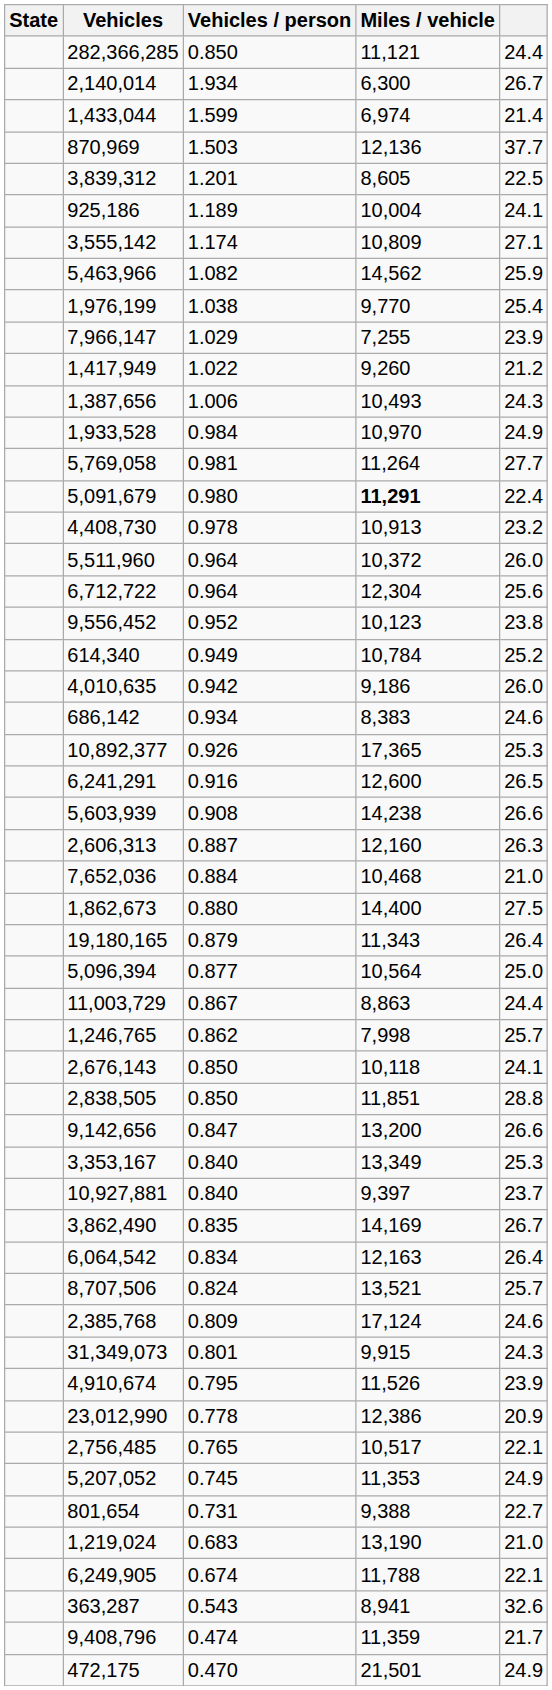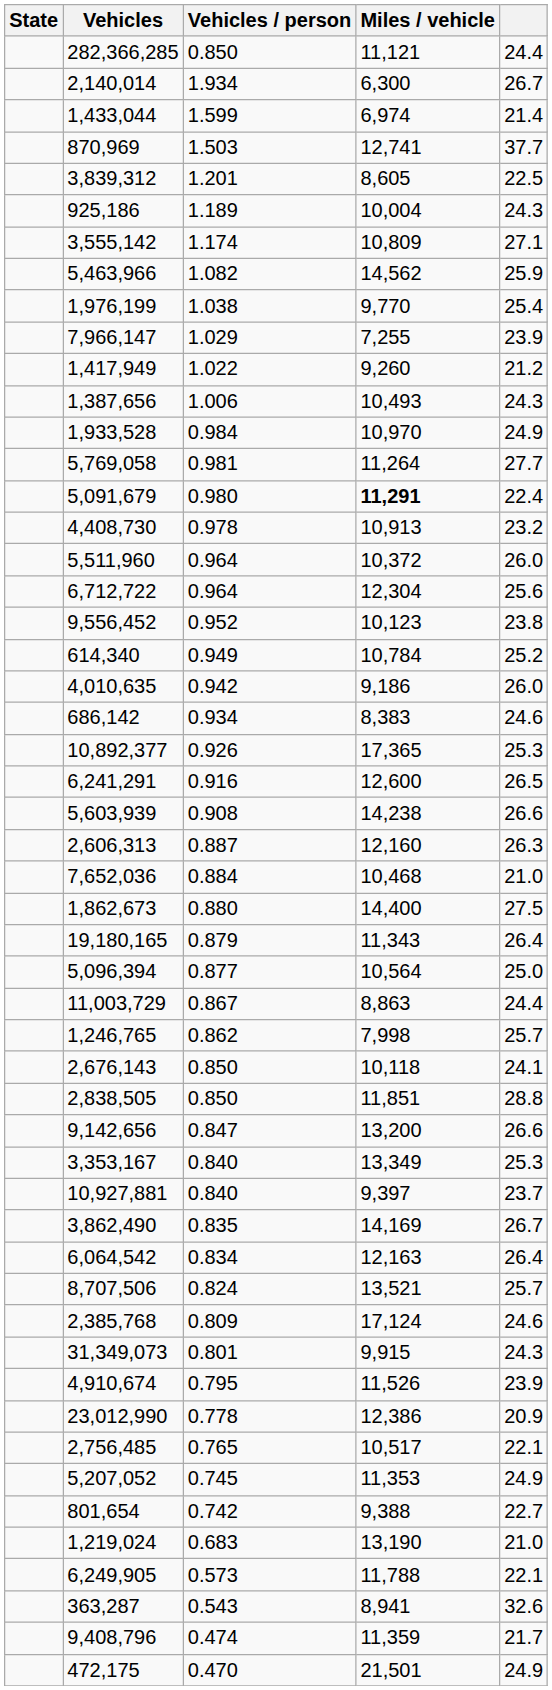 <table class="wikitable sortable sticky-header static-row-numbers sort-under col1left" >
 <tr>
 <th>State</th>
 <th>Vehicles</th>
 <th>Vehicles  / person</th>
 <th>Miles /  vehicle</th>
 <th></th>
 </tr>
 <tr class="sorttop static-row-header">
 <td></td>
 <td>282,366,285</td>
 <td>0.850</td>
 <td>11,121</td>
 <td>24.4</td>
 </tr>
 <tr>
 <td></td>
 <td>2,140,014</td>
 <td>1.934</td>
 <td>6,300</td>
 <td>26.7</td>
 </tr>
 <tr>
 <td></td>
 <td>1,433,044</td>
 <td>1.599</td>
 <td>6,974</td>
 <td>21.4</td>
 </tr>
 <tr>
 <td></td>
 <td>870,969</td>
 <td>1.503</td>
-<td>12,136</td>
+<td>12,741</td>
 <td>37.7</td>
 </tr>
 <tr>
 <td></td>
 <td>3,839,312</td>
 <td>1.201</td>
 <td>8,605</td>
 <td>22.5</td>
 </tr>
 <tr>
 <td></td>
 <td>925,186</td>
 <td>1.189</td>
 <td>10,004</td>
-<td>24.1</td>
+<td>24.3</td>
 </tr>
 <tr>
 <td></td>
 <td>3,555,142</td>
 <td>1.174</td>
 <td>10,809</td>
 <td>27.1</td>
 </tr>
 <tr>
 <td></td>
 <td>5,463,966</td>
 <td>1.082</td>
 <td>14,562</td>
 <td>25.9</td>
 </tr>
 <tr>
 <td></td>
 <td>1,976,199</td>
 <td>1.038</td>
 <td>9,770</td>
 <td>25.4</td>
 </tr>
 <tr>
 <td></td>
 <td>7,966,147</td>
 <td>1.029</td>
 <td>7,255</td>
 <td>23.9</td>
 </tr>
 <tr>
 <td></td>
 <td>1,417,949</td>
 <td>1.022</td>
 <td>9,260</td>
 <td>21.2</td>
 </tr>
 <tr>
 <td></td>
 <td>1,387,656</td>
 <td>1.006</td>
 <td>10,493</td>
 <td>24.3</td>
 </tr>
 <tr>
 <td></td>
 <td>1,933,528</td>
 <td>0.984</td>
 <td>10,970</td>
 <td>24.9</td>
 </tr>
 <tr>
 <td></td>
 <td>5,769,058</td>
 <td>0.981</td>
 <td>11,264</td>
 <td>27.7</td>
 </tr>
 <tr>
 <td></td>
 <td>5,091,679</td>
 <td>0.980</td>
 <td><strong>11,291</strong></td>
 <td>22.4</td>
 </tr>
 <tr>
 <td></td>
 <td>4,408,730</td>
 <td>0.978</td>
 <td>10,913</td>
 <td>23.2</td>
 </tr>
 <tr>
 <td></td>
 <td>5,511,960</td>
 <td>0.964</td>
 <td>10,372</td>
 <td>26.0</td>
 </tr>
 <tr>
 <td></td>
 <td>6,712,722</td>
 <td>0.964</td>
 <td>12,304</td>
 <td>25.6</td>
 </tr>
 <tr>
 <td></td>
 <td>9,556,452</td>
 <td>0.952</td>
 <td>10,123</td>
 <td>23.8</td>
 </tr>
 <tr>
 <td></td>
 <td>614,340</td>
 <td>0.949</td>
 <td>10,784</td>
 <td>25.2</td>
 </tr>
 <tr>
 <td></td>
 <td>4,010,635</td>
 <td>0.942</td>
 <td>9,186</td>
 <td>26.0</td>
 </tr>
 <tr>
 <td></td>
 <td>686,142</td>
 <td>0.934</td>
 <td>8,383</td>
 <td>24.6</td>
 </tr>
 <tr>
 <td></td>
 <td>10,892,377</td>
 <td>0.926</td>
 <td>17,365</td>
 <td>25.3</td>
 </tr>
 <tr>
 <td></td>
 <td>6,241,291</td>
 <td>0.916</td>
 <td>12,600</td>
 <td>26.5</td>
 </tr>
 <tr>
 <td></td>
 <td>5,603,939</td>
 <td>0.908</td>
 <td>14,238</td>
 <td>26.6</td>
 </tr>
 <tr>
 <td></td>
 <td>2,606,313</td>
 <td>0.887</td>
 <td>12,160</td>
 <td>26.3</td>
 </tr>
 <tr>
 <td></td>
 <td>7,652,036</td>
 <td>0.884</td>
 <td>10,468</td>
 <td>21.0</td>
 </tr>
 <tr>
 <td></td>
 <td>1,862,673</td>
 <td>0.880</td>
 <td>14,400</td>
 <td>27.5</td>
 </tr>
 <tr>
 <td></td>
 <td>19,180,165</td>
 <td>0.879</td>
 <td>11,343</td>
 <td>26.4</td>
 </tr>
 <tr>
 <td></td>
 <td>5,096,394</td>
 <td>0.877</td>
 <td>10,564</td>
 <td>25.0</td>
 </tr>
 <tr>
 <td></td>
 <td>11,003,729</td>
 <td>0.867</td>
 <td>8,863</td>
 <td>24.4</td>
 </tr>
 <tr>
 <td></td>
 <td>1,246,765</td>
 <td>0.862</td>
 <td>7,998</td>
 <td>25.7</td>
 </tr>
 <tr>
 <td></td>
 <td>2,676,143</td>
 <td>0.850</td>
 <td>10,118</td>
 <td>24.1</td>
 </tr>
 <tr>
 <td></td>
 <td>2,838,505</td>
 <td>0.850</td>
 <td>11,851</td>
 <td>28.8</td>
 </tr>
 <tr>
 <td></td>
 <td>9,142,656</td>
 <td>0.847</td>
 <td>13,200</td>
 <td>26.6</td>
 </tr>
 <tr>
 <td></td>
 <td>3,353,167</td>
 <td>0.840</td>
 <td>13,349</td>
 <td>25.3</td>
 </tr>
 <tr>
 <td></td>
 <td>10,927,881</td>
 <td>0.840</td>
 <td>9,397</td>
 <td>23.7</td>
 </tr>
 <tr>
 <td></td>
 <td>3,862,490</td>
 <td>0.835</td>
 <td>14,169</td>
 <td>26.7</td>
 </tr>
 <tr>
 <td></td>
 <td>6,064,542</td>
 <td>0.834</td>
 <td>12,163</td>
 <td>26.4</td>
 </tr>
 <tr>
 <td></td>
 <td>8,707,506</td>
 <td>0.824</td>
 <td>13,521</td>
 <td>25.7</td>
 </tr>
 <tr>
 <td></td>
 <td>2,385,768</td>
 <td>0.809</td>
 <td>17,124</td>
 <td>24.6</td>
 </tr>
 <tr>
 <td></td>
 <td>31,349,073</td>
 <td>0.801</td>
 <td>9,915</td>
 <td>24.3</td>
 </tr>
 <tr>
 <td></td>
 <td>4,910,674</td>
 <td>0.795</td>
 <td>11,526</td>
 <td>23.9</td>
 </tr>
 <tr>
 <td></td>
 <td>23,012,990</td>
 <td>0.778</td>
 <td>12,386</td>
 <td>20.9</td>
 </tr>
 <tr>
 <td></td>
 <td>2,756,485</td>
 <td>0.765</td>
 <td>10,517</td>
 <td>22.1</td>
 </tr>
 <tr>
 <td></td>
 <td>5,207,052</td>
 <td>0.745</td>
 <td>11,353</td>
 <td>24.9</td>
 </tr>
 <tr>
 <td></td>
 <td>801,654</td>
-<td>0.731</td>
+<td>0.742</td>
 <td>9,388</td>
 <td>22.7</td>
 </tr>
 <tr>
 <td></td>
 <td>1,219,024</td>
 <td>0.683</td>
 <td>13,190</td>
 <td>21.0</td>
 </tr>
 <tr>
 <td></td>
 <td>6,249,905</td>
-<td>0.674</td>
+<td>0.573</td>
 <td>11,788</td>
 <td>22.1</td>
 </tr>
 <tr class=static-row-numbers-norank>
 <td></td>
 <td>363,287</td>
 <td>0.543</td>
 <td>8,941</td>
 <td>32.6</td>
 </tr>
 <tr>
 <td></td>
 <td>9,408,796</td>
 <td>0.474</td>
 <td>11,359</td>
 <td>21.7</td>
 </tr>
 <tr>
 <td></td>
 <td>472,175</td>
 <td>0.470</td>
 <td>21,501</td>
 <td>24.9</td>
 </tr>
 </table>
